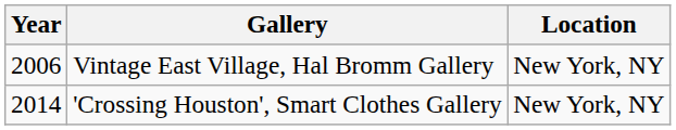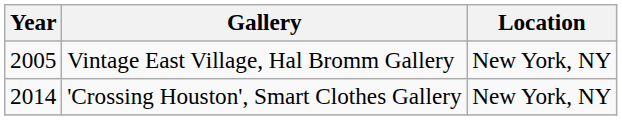 <table class="wikitable">
 <tr>
 <th>Year</th>
 <th>Gallery</th>
 <th>Location</th>
 </tr>
 <tr>
-<td>2006</td>
+<td>2005</td>
 <td>Vintage East Village,  Hal Bromm Gallery</td>
 <td>New York, NY</td>
 </tr>
 <tr>
 <td>2014</td>
 <td>'Crossing Houston', Smart Clothes Gallery</td>
 <td>New York, NY</td>
 </tr>
 </table>
